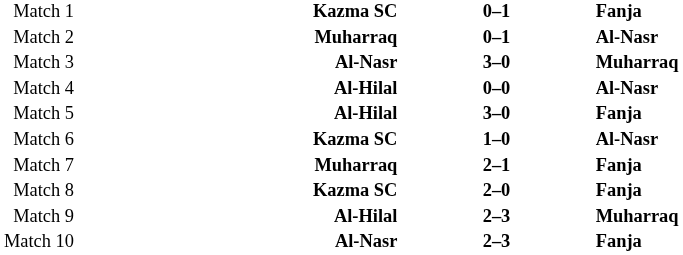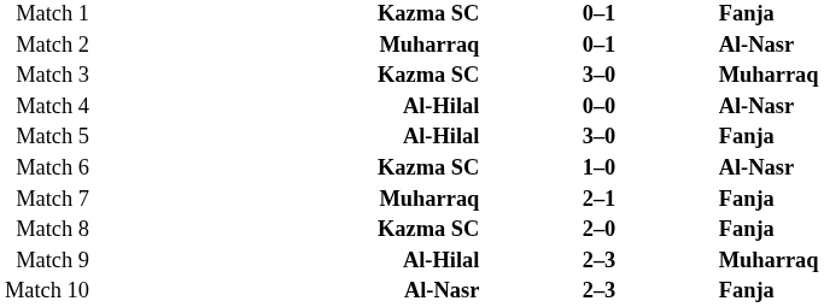 <table width=100% cellspacing=1>
 <tr>
 <th width=10%></th>
 <th width=20%></th>
 <th width=12%></th>
 <th width=20%></th>
 <th></th>
 </tr>
 <tr style=font-size:90%>
 <td align=right>Match 1</td>
 <td align=right><strong>Kazma SC</strong></td>
 <td align=center><strong>0–1</strong></td>
 <td><strong>Fanja</strong></td>
 </tr>
 <tr style=font-size:90%>
 <td align=right>Match 2</td>
 <td align=right><strong>Muharraq</strong></td>
 <td align=center><strong>0–1</strong></td>
 <td><strong>Al-Nasr</strong></td>
 </tr>
 <tr style=font-size:90%>
 <td align=right>Match 3</td>
-<td align=right><strong>Al-Nasr</strong></td>
+<td align=right><strong>Kazma SC</strong></td>
 <td align=center><strong>3–0</strong></td>
 <td><strong>Muharraq</strong></td>
 </tr>
 <tr style=font-size:90%>
 <td align=right>Match 4</td>
 <td align=right><strong>Al-Hilal</strong></td>
 <td align=center><strong>0–0</strong></td>
 <td><strong>Al-Nasr</strong></td>
 </tr>
 <tr style=font-size:90%>
 <td align=right>Match 5</td>
 <td align=right><strong>Al-Hilal</strong></td>
 <td align=center><strong>3–0</strong></td>
 <td><strong>Fanja</strong></td>
 </tr>
 <tr style=font-size:90%>
 <td align=right>Match 6</td>
 <td align=right><strong>Kazma SC</strong></td>
 <td align=center><strong>1–0</strong></td>
 <td><strong>Al-Nasr</strong></td>
 </tr>
 <tr style=font-size:90%>
 <td align=right>Match 7</td>
 <td align=right><strong>Muharraq</strong></td>
 <td align=center><strong>2–1</strong></td>
 <td><strong>Fanja</strong></td>
 </tr>
 <tr style=font-size:90%>
 <td align=right>Match 8</td>
 <td align=right><strong>Kazma SC</strong></td>
 <td align=center><strong>2–0</strong></td>
 <td><strong>Fanja</strong></td>
 </tr>
 <tr style=font-size:90%>
 <td align=right>Match 9</td>
 <td align=right><strong>Al-Hilal</strong></td>
 <td align=center><strong>2–3</strong></td>
 <td><strong>Muharraq</strong></td>
 </tr>
 <tr style=font-size:90%>
 <td align=right>Match 10</td>
 <td align=right><strong>Al-Nasr</strong></td>
 <td align=center><strong>2–3</strong></td>
 <td><strong>Fanja</strong></td>
 </tr>
 </table>
